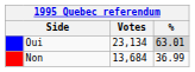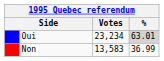 <table class="wikitable" style="font-size: 95%; clear:both">
 <tr style="background-color:#E9E9E9">
 <th colspan=4><a href='#'>1995 Quebec referendum</a></th>
 </tr>
 <tr style="background-color:#E9E9E9">
 <th colspan=2 style="width: 130px">Side</th>
 <th style="width: 50px">Votes</th>
 <th style="width: 40px">%</th>
 </tr>
 <tr>
 <td bgcolor="blue"></td>
 <td>Oui</td>
-<td>23,134</td>
+<td>23,234</td>
 <td style="background: lightgrey;">63.01</td>
 </tr>
 <tr>
 <td bgcolor="red"></td>
 <td>Non</td>
-<td>13,684</td>
+<td>13,583</td>
 <td>36.99</td>
 </tr>
 </table>
